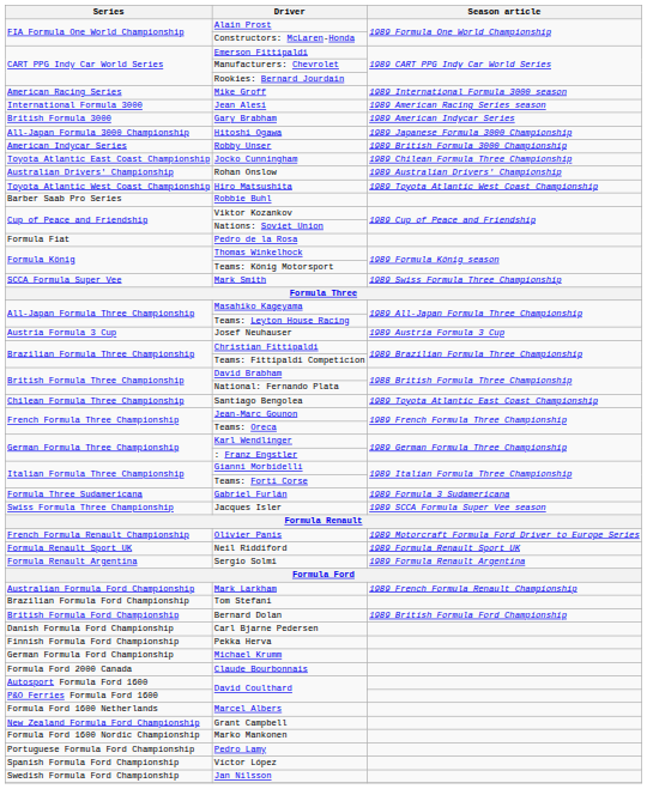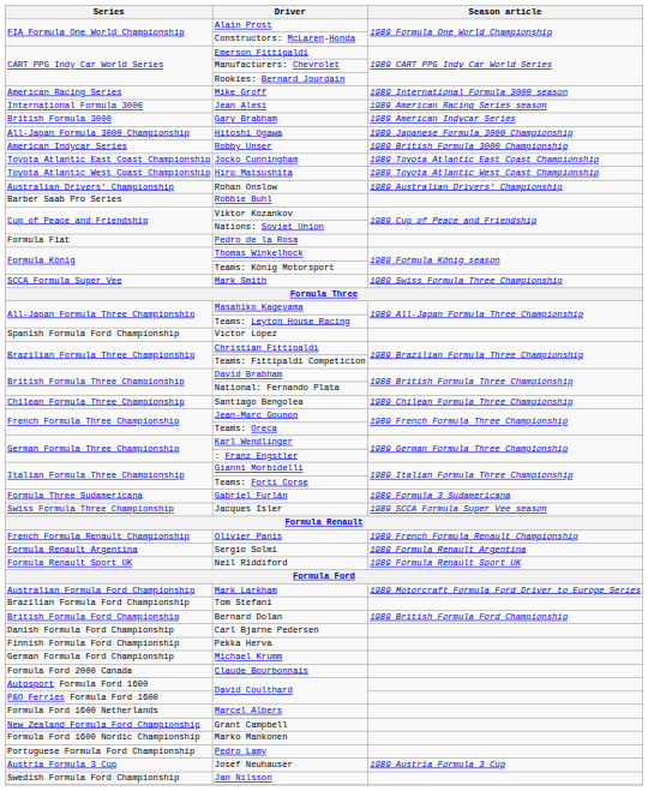 <table class="wikitable" style="font-size: 87%;">
 <tr>
 <th>Series</th>
 <th>Driver</th>
 <th>Season article</th>
 </tr>
 <tr>
 <td rowspan=2><a href='#'>FIA Formula One World Championship</a></td>
 <td> <a href='#'>Alain Prost</a></td>
 <td rowspan=2><em><a href='#'>1989 Formula One World Championship</a></em></td>
 </tr>
 <tr>
 <td>Constructors:  <a href='#'>McLaren</a>-<a href='#'>Honda</a></td>
 </tr>
 <tr>
 <td rowspan=3><a href='#'>CART PPG Indy Car World Series</a></td>
 <td> <a href='#'>Emerson Fittipaldi</a></td>
 <td rowspan=3><em><a href='#'>1989 CART PPG Indy Car World Series</a></em></td>
 </tr>
 <tr>
 <td>Manufacturers:  <a href='#'>Chevrolet</a></td>
 </tr>
 <tr>
 <td>Rookies:  <a href='#'>Bernard Jourdain</a></td>
 </tr>
 <tr>
 <td><a href='#'>American Racing Series</a></td>
 <td> <a href='#'>Mike Groff</a></td>
 <td><em><a href='#'>1989 International Formula 3000 season</a></em></td>
 </tr>
 <tr>
 <td><a href='#'>International Formula 3000</a></td>
 <td> <a href='#'>Jean Alesi</a></td>
 <td><em><a href='#'>1989 American Racing Series season</a></em></td>
 </tr>
 <tr>
 <td><a href='#'>British Formula 3000</a></td>
 <td> <a href='#'>Gary Brabham</a></td>
 <td><em><a href='#'>1989 American Indycar Series</a></em></td>
 </tr>
 <tr>
 <td><a href='#'>All-Japan Formula 3000 Championship</a></td>
 <td> <a href='#'>Hitoshi Ogawa</a></td>
 <td><em><a href='#'>1989 Japanese Formula 3000 Championship</a></em></td>
 </tr>
 <tr>
 <td><a href='#'>American Indycar Series</a></td>
 <td> <a href='#'>Robby Unser</a></td>
 <td><em><a href='#'>1989 British Formula 3000 Championship</a></em></td>
 </tr>
 <tr>
 <td><a href='#'>Toyota Atlantic East Coast Championship</a></td>
 <td> <a href='#'>Jocko Cunningham</a></td>
-<td><em><a href='#'>1989 Chilean Formula Three Championship</a></em></td>
+<td><em><a href='#'>1989 Toyota Atlantic East Coast Championship</a></em></td>
+</tr>
+<tr>
+<td><a href='#'>Toyota Atlantic West Coast Championship</a></td>
+<td> <a href='#'>Hiro Matsushita</a></td>
+<td><em><a href='#'>1989 Toyota Atlantic West Coast Championship</a></em></td>
 </tr>
 <tr>
 <td><a href='#'>Australian Drivers' Championship</a></td>
 <td> Rohan Onslow</td>
 <td><em><a href='#'>1989 Australian Drivers' Championship</a></em></td>
-</tr>
-<tr>
-<td><a href='#'>Toyota Atlantic West Coast Championship</a></td>
-<td> <a href='#'>Hiro Matsushita</a></td>
-<td><em><a href='#'>1989 Toyota Atlantic West Coast Championship</a></em></td>
 </tr>
 <tr>
 <td>Barber Saab Pro Series</td>
 <td> <a href='#'>Robbie Buhl</a></td>
 <td></td>
 </tr>
 <tr>
 <td rowspan=2><a href='#'>Cup of Peace and Friendship</a></td>
 <td> Viktor Kozankov</td>
 <td rowspan=2><em><a href='#'>1989 Cup of Peace and Friendship</a></em></td>
 </tr>
 <tr>
 <td>Nations:  <a href='#'>Soviet Union</a></td>
 </tr>
 <tr>
 <td>Formula Fiat</td>
 <td> <a href='#'>Pedro de la Rosa</a></td>
 <td></td>
 </tr>
 <tr>
 <td rowspan=2><a href='#'>Formula König</a></td>
 <td> <a href='#'>Thomas Winkelhock</a></td>
 <td rowspan=2><em><a href='#'>1989 Formula König season</a></em></td>
 </tr>
 <tr>
 <td>Teams:  König Motorsport</td>
 </tr>
 <tr>
 <td><a href='#'>SCCA Formula Super Vee</a></td>
 <td> <a href='#'>Mark Smith</a></td>
 <td><em><a href='#'>1989 Swiss Formula Three Championship</a></em></td>
 </tr>
 <tr>
 <th colspan=3><a href='#'>Formula Three</a></th>
 </tr>
 <tr>
 <td rowspan="2"><a href='#'>All-Japan Formula Three Championship</a></td>
 <td> <a href='#'>Masahiko Kageyama</a></td>
 <td rowspan="2"><em><a href='#'>1989 All-Japan Formula Three Championship</a></em></td>
 </tr>
 <tr>
 <td>Teams:  <a href='#'>Leyton House Racing</a></td>
 </tr>
 <tr>
-<td><a href='#'>Austria Formula 3 Cup</a></td>
-<td> Josef Neuhauser</td>
-<td><em><a href='#'>1989 Austria Formula 3 Cup</a></em></td>
+<td>Spanish Formula Ford Championship</td>
+<td> Víctor López</td>
+<td></td>
 </tr>
 <tr>
 <td rowspan=2><a href='#'>Brazilian Formula Three Championship</a></td>
 <td> <a href='#'>Christian Fittipaldi</a></td>
 <td rowspan=2><em><a href='#'>1989 Brazilian Formula Three Championship</a></em></td>
 </tr>
 <tr>
 <td>Teams:  Fittipaldi Competicion</td>
 </tr>
 <tr>
 <td rowspan=2><a href='#'>British Formula Three Championship</a></td>
 <td> <a href='#'>David Brabham</a></td>
 <td rowspan=2><em><a href='#'>1988 British Formula Three Championship</a></em></td>
 </tr>
 <tr>
 <td>National:  Fernando Plata</td>
 </tr>
 <tr>
 <td><a href='#'>Chilean Formula Three Championship</a></td>
 <td> Santiago Bengolea</td>
-<td><em><a href='#'>1989 Toyota Atlantic East Coast Championship</a></em></td>
+<td><em><a href='#'>1989 Chilean Formula Three Championship</a></em></td>
 </tr>
 <tr>
 <td rowspan=2><a href='#'>French Formula Three Championship</a></td>
 <td> <a href='#'>Jean-Marc Gounon</a></td>
 <td rowspan=2><em><a href='#'>1989 French Formula Three Championship</a></em></td>
 </tr>
 <tr>
 <td>Teams:  <a href='#'>Oreca</a></td>
 </tr>
 <tr>
 <td rowspan=2><a href='#'>German Formula Three Championship</a></td>
 <td> <a href='#'>Karl Wendlinger</a></td>
 <td rowspan=2><em><a href='#'>1989 German Formula Three Championship</a></em></td>
 </tr>
 <tr>
 <td>:  <a href='#'>Franz Engstler</a></td>
 </tr>
 <tr>
 <td rowspan=2><a href='#'>Italian Formula Three Championship</a></td>
 <td> <a href='#'>Gianni Morbidelli</a></td>
 <td rowspan=2><em><a href='#'>1989 Italian Formula Three Championship</a></em></td>
 </tr>
 <tr>
 <td>Teams:  <a href='#'>Forti Corse</a></td>
 </tr>
 <tr>
 <td><a href='#'>Formula Three Sudamericana</a></td>
 <td> <a href='#'>Gabriel Furlán</a></td>
 <td><em><a href='#'>1989 Formula 3 Sudamericana</a></em></td>
 </tr>
 <tr>
 <td><a href='#'>Swiss Formula Three Championship</a></td>
 <td> Jacques Isler</td>
 <td><em><a href='#'>1989 SCCA Formula Super Vee season</a></em></td>
 </tr>
 <tr>
 <th colspan=3><a href='#'>Formula Renault</a></th>
 </tr>
 <tr>
 <td><a href='#'>French Formula Renault Championship</a></td>
 <td> <a href='#'>Olivier Panis</a></td>
-<td><em><a href='#'>1989 Motorcraft Formula Ford Driver to Europe Series</a></em></td>
+<td><em><a href='#'>1989 French Formula Renault Championship</a></em></td>
+</tr>
+<tr>
+<td><a href='#'>Formula Renault Argentina</a></td>
+<td> Sergio Solmi</td>
+<td><em><a href='#'>1989 Formula Renault Argentina</a></em></td>
 </tr>
 <tr>
 <td><a href='#'>Formula Renault Sport UK</a></td>
 <td> Neil Riddiford</td>
 <td><em><a href='#'>1989 Formula Renault Sport UK</a></em></td>
 </tr>
 <tr>
-<td><a href='#'>Formula Renault Argentina</a></td>
-<td> Sergio Solmi</td>
-<td><em><a href='#'>1989 Formula Renault Argentina</a></em></td>
-</tr>
-<tr>
 <th colspan=3><a href='#'>Formula Ford</a></th>
 </tr>
 <tr>
 <td><a href='#'>Australian Formula Ford Championship</a></td>
 <td> <a href='#'>Mark Larkham</a></td>
-<td><em><a href='#'>1989 French Formula Renault Championship</a></em></td>
+<td><em><a href='#'>1989 Motorcraft Formula Ford Driver to Europe Series</a></em></td>
 </tr>
 <tr>
 <td>Brazilian Formula Ford Championship</td>
 <td> Tom Stefani</td>
 <td></td>
 </tr>
 <tr>
 <td><a href='#'>British Formula Ford Championship</a></td>
 <td> Bernard Dolan</td>
 <td><em><a href='#'>1989 British Formula Ford Championship</a></em></td>
 </tr>
 <tr>
 <td>Danish Formula Ford Championship</td>
 <td> Carl Bjarne Pedersen</td>
 <td></td>
 </tr>
 <tr>
 <td>Finnish Formula Ford Championship</td>
 <td> Pekka Herva</td>
 <td></td>
 </tr>
 <tr>
 <td>German Formula Ford Championship</td>
 <td> <a href='#'>Michael Krumm</a></td>
 <td></td>
 </tr>
 <tr>
 <td>Formula Ford 2000 Canada</td>
 <td> <a href='#'>Claude Bourbonnais</a></td>
 <td></td>
 </tr>
 <tr>
 <td><a href='#'>Autosport</a> Formula Ford 1600</td>
 <td rowspan=2> <a href='#'>David Coulthard</a></td>
 <td></td>
 </tr>
 <tr>
 <td><a href='#'>P&O Ferries</a> Formula Ford 1600</td>
 <td></td>
 </tr>
 <tr>
 <td>Formula Ford 1600 Netherlands</td>
 <td> <a href='#'>Marcel Albers</a></td>
 <td></td>
 </tr>
 <tr>
 <td><a href='#'>New Zealand Formula Ford Championship</a></td>
 <td> Grant Campbell</td>
 <td></td>
 </tr>
 <tr>
 <td>Formula Ford 1600 Nordic Championship</td>
 <td> Marko Mankonen</td>
 <td></td>
 </tr>
 <tr>
 <td>Portuguese Formula Ford Championship</td>
 <td> <a href='#'>Pedro Lamy</a></td>
 <td></td>
 </tr>
 <tr>
-<td>Spanish Formula Ford Championship</td>
-<td> Víctor López</td>
-<td></td>
+<td><a href='#'>Austria Formula 3 Cup</a></td>
+<td> Josef Neuhauser</td>
+<td><em><a href='#'>1989 Austria Formula 3 Cup</a></em></td>
 </tr>
 <tr>
 <td>Swedish Formula Ford Championship</td>
 <td> <a href='#'>Jan Nilsson</a></td>
 <td></td>
 </tr>
 <tr>
 </tr>
 </table>
